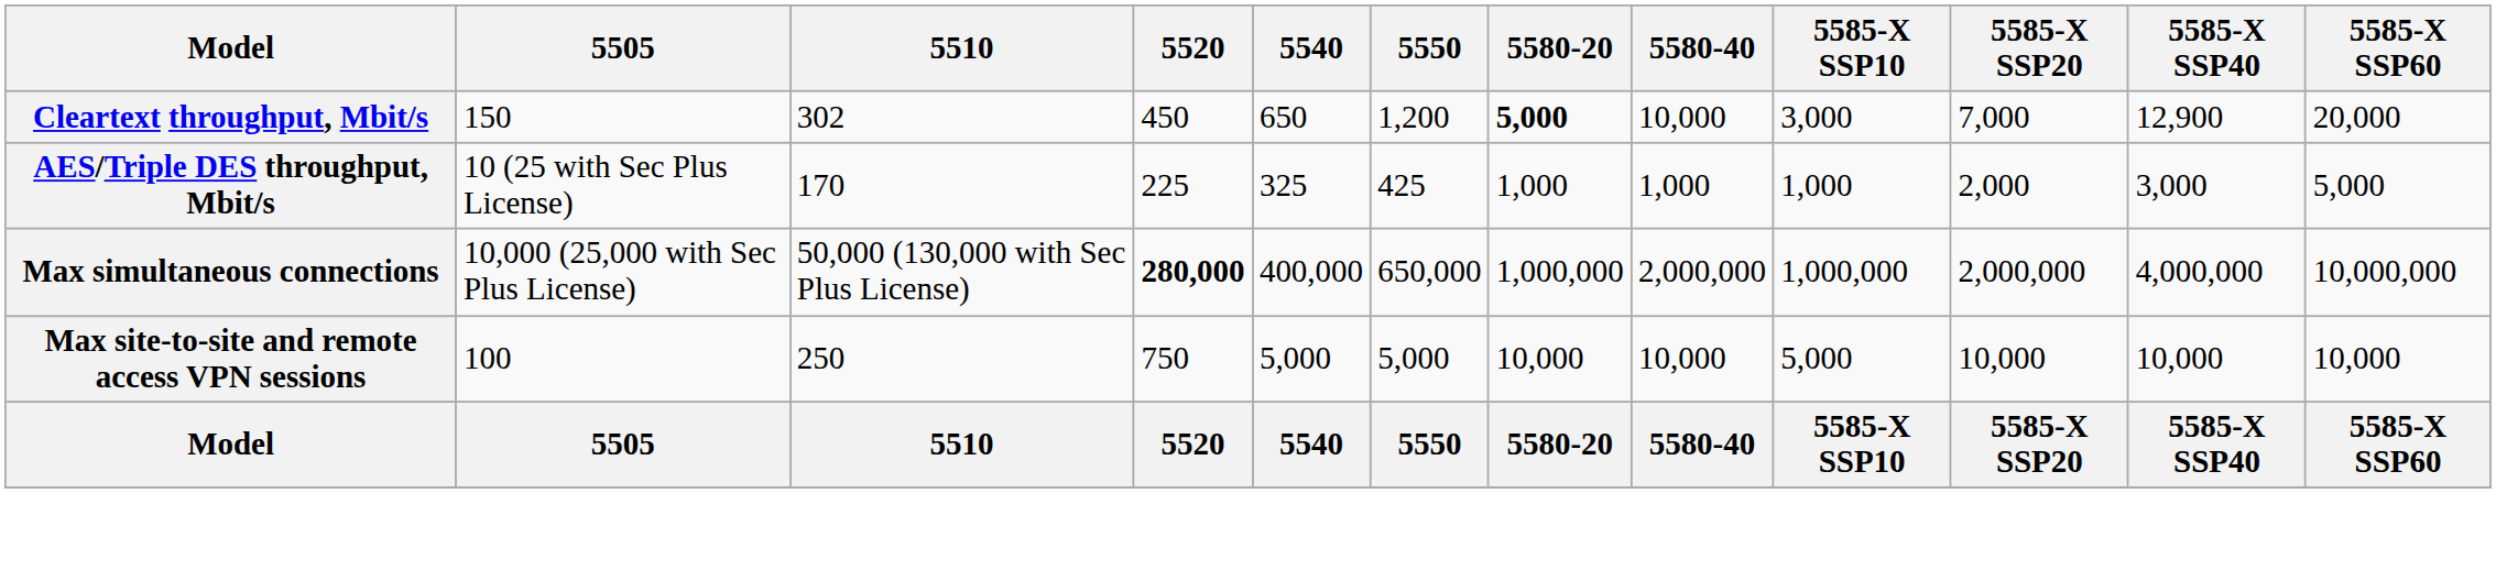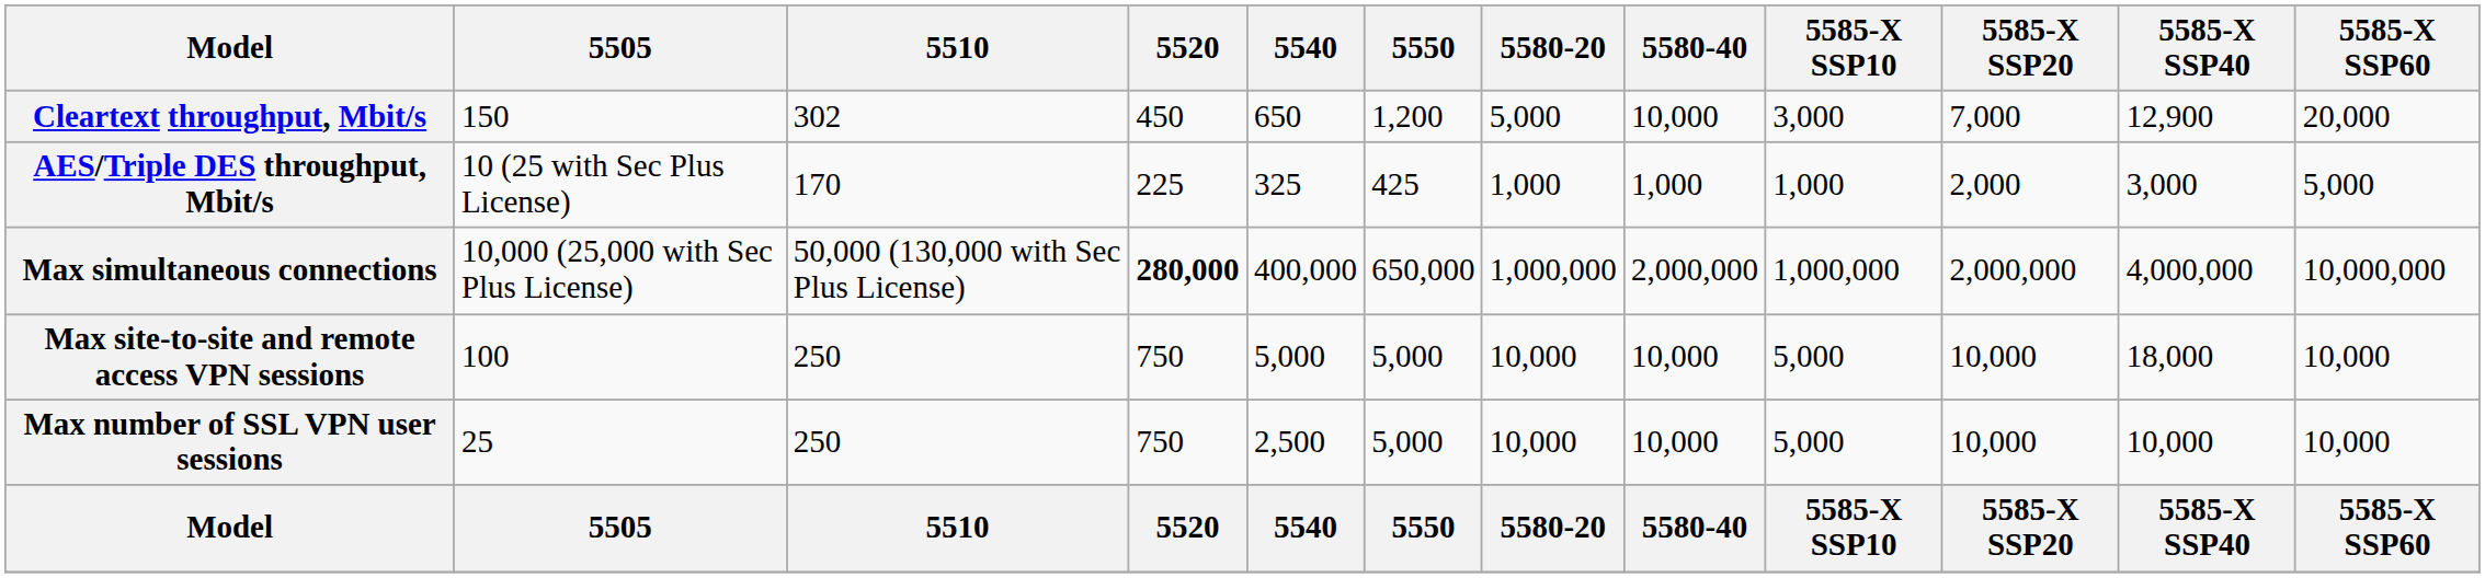 <table class="wikitable">
 <tr>
 <th>Model</th>
 <th>5505</th>
 <th>5510</th>
 <th>5520</th>
 <th>5540</th>
 <th>5550</th>
 <th>5580-20</th>
 <th>5580-40</th>
 <th>5585-X SSP10</th>
 <th>5585-X SSP20</th>
 <th>5585-X SSP40</th>
 <th>5585-X SSP60</th>
 </tr>
 <tr>
 <th><a href='#'>Cleartext</a> <a href='#'>throughput</a>, <a href='#'>Mbit/s</a></th>
 <td>150</td>
 <td>302</td>
 <td>450</td>
 <td>650</td>
 <td>1,200</td>
-<td><strong>5,000</strong></td>
+<td>5,000</td>
 <td>10,000</td>
 <td>3,000</td>
 <td>7,000</td>
 <td>12,900</td>
 <td>20,000</td>
 </tr>
 <tr>
 <th><a href='#'>AES</a>/<a href='#'>Triple DES</a> throughput, Mbit/s</th>
 <td>10 (25 with Sec Plus License)</td>
 <td>170</td>
 <td>225</td>
 <td>325</td>
 <td>425</td>
 <td>1,000</td>
 <td>1,000</td>
 <td>1,000</td>
 <td>2,000</td>
 <td>3,000</td>
 <td>5,000</td>
 </tr>
 <tr>
 <th>Max simultaneous connections</th>
 <td>10,000 (25,000 with Sec Plus License)</td>
 <td>50,000 (130,000 with Sec Plus License)</td>
 <td><strong>280,000</strong></td>
 <td>400,000</td>
 <td>650,000</td>
 <td>1,000,000</td>
 <td>2,000,000</td>
 <td>1,000,000</td>
 <td>2,000,000</td>
 <td>4,000,000</td>
 <td>10,000,000</td>
 </tr>
 <tr>
 <th>Max site-to-site and remote access VPN sessions</th>
 <td>100</td>
 <td>250</td>
 <td>750</td>
 <td>5,000</td>
 <td>5,000</td>
 <td>10,000</td>
 <td>10,000</td>
 <td>5,000</td>
 <td>10,000</td>
+<td>18,000</td>
+<td>10,000</td>
+</tr>
+<tr>
+<th>Max number of SSL VPN user sessions</th>
+<td>25</td>
+<td>250</td>
+<td>750</td>
+<td>2,500</td>
+<td>5,000</td>
+<td>10,000</td>
+<td>10,000</td>
+<td>5,000</td>
+<td>10,000</td>
 <td>10,000</td>
 <td>10,000</td>
 </tr>
 <tr>
 <th>Model</th>
 <th>5505</th>
 <th>5510</th>
 <th>5520</th>
 <th>5540</th>
 <th>5550</th>
 <th>5580-20</th>
 <th>5580-40</th>
 <th>5585-X SSP10</th>
 <th>5585-X SSP20</th>
 <th>5585-X SSP40</th>
 <th>5585-X SSP60</th>
 </tr>
 <tr>
 </tr>
 </table>
